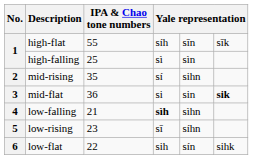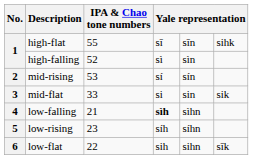 <table class="wikitable">
 <tr>
 <th>No.</th>
 <th>Description</th>
 <th>IPA & <a href='#'>Chao</a> <br>tone numbers</th>
 <th colspan="3">Yale representation</th>
 </tr>
 <tr>
 <th rowspan="2">1</th>
 <td>high-flat</td>
 <td> 55</td>
-<td>síh</td>
+<td>sī</td>
 <td>sīn</td>
-<td>sīk</td>
+<td>sihk</td>
 </tr>
 <tr>
 <td>high-falling</td>
-<td> 25</td>
+<td> 52</td>
 <td>sì</td>
 <td>sìn</td>
 <td></td>
 </tr>
 <tr>
 <th rowspan="1">2</th>
 <td>mid-rising</td>
-<td> 35</td>
+<td> 53</td>
 <td>sí</td>
-<td>sihn</td>
+<td>sín</td>
 <td></td>
 </tr>
 <tr>
 <th rowspan="1">3</th>
 <td>mid-flat</td>
-<td> 36</td>
+<td> 33</td>
 <td>si</td>
 <td>sin</td>
-<td><strong>sik</strong></td>
+<td>sik</td>
 </tr>
 <tr>
 <th rowspan="1">4</th>
 <td>low-falling</td>
 <td> 21</td>
 <td><strong>sìh</strong></td>
 <td>sìhn</td>
 <td></td>
 </tr>
 <tr>
 <th rowspan="1">5</th>
 <td>low-rising</td>
 <td> 23</td>
-<td>sī</td>
+<td>síh</td>
 <td>síhn</td>
 <td></td>
 </tr>
 <tr>
 <th rowspan="1">6</th>
 <td>low-flat</td>
 <td> 22</td>
 <td>sih</td>
-<td>sín</td>
-<td>sihk</td>
+<td>sihn</td>
+<td>sīk</td>
 </tr>
 </table>
